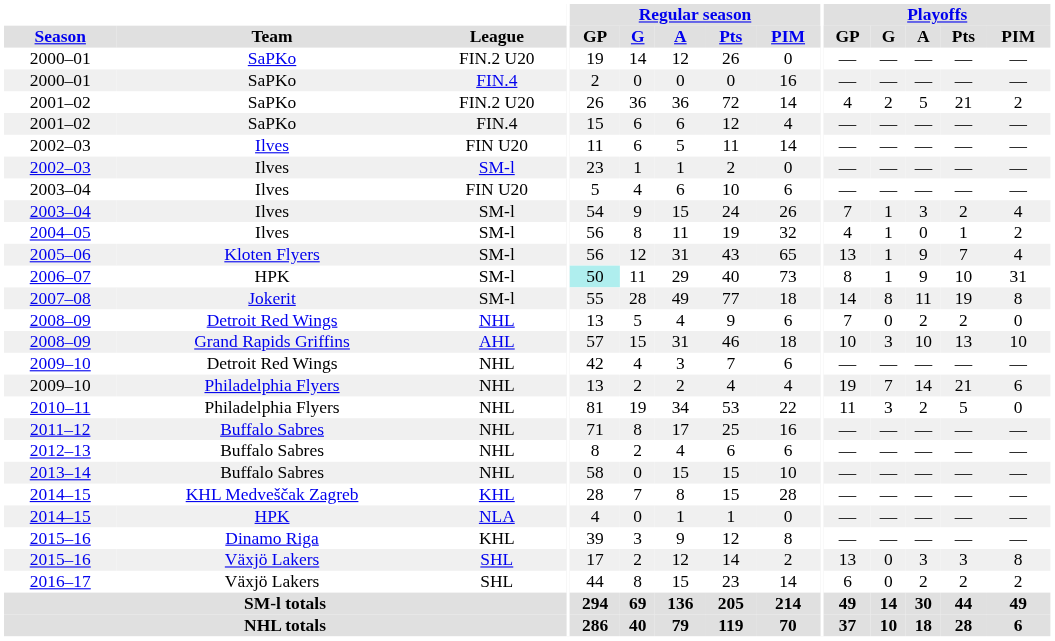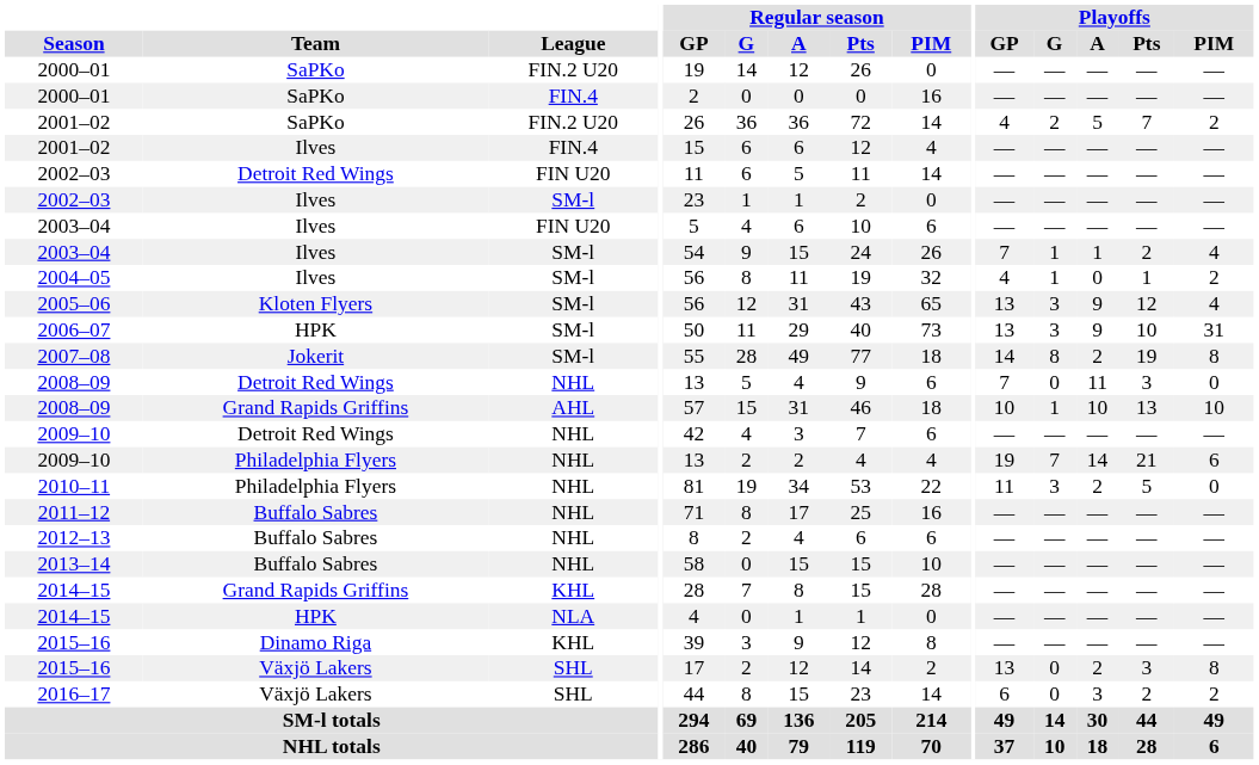 <table border="0" cellpadding="1" cellspacing="0" style="text-align:center; width:60em">
 <tr bgcolor="#e0e0e0">
 <th colspan="3"  bgcolor="#ffffff"></th>
 <th rowspan="99" bgcolor="#ffffff"></th>
 <th colspan="5"><a href='#'>Regular season</a></th>
 <th rowspan="99" bgcolor="#ffffff"></th>
 <th colspan="5"><a href='#'>Playoffs</a></th>
 </tr>
 <tr bgcolor="#e0e0e0">
 <th><a href='#'>Season</a></th>
 <th>Team</th>
 <th>League</th>
 <th>GP</th>
 <th><a href='#'>G</a></th>
 <th><a href='#'>A</a></th>
 <th><a href='#'>Pts</a></th>
 <th><a href='#'>PIM</a></th>
 <th>GP</th>
 <th>G</th>
 <th>A</th>
 <th>Pts</th>
 <th>PIM</th>
 </tr>
 <tr>
 <td>2000–01</td>
 <td><a href='#'>SaPKo</a></td>
 <td>FIN.2 U20</td>
 <td>19</td>
 <td>14</td>
 <td>12</td>
 <td>26</td>
 <td>0</td>
 <td>—</td>
 <td>—</td>
 <td>—</td>
 <td>—</td>
 <td>—</td>
 </tr>
 <tr bgcolor="#f0f0f0">
 <td>2000–01</td>
 <td>SaPKo</td>
 <td><a href='#'>FIN.4</a></td>
 <td>2</td>
 <td>0</td>
 <td>0</td>
 <td>0</td>
 <td>16</td>
 <td>—</td>
 <td>—</td>
 <td>—</td>
 <td>—</td>
 <td>—</td>
 </tr>
 <tr>
 <td>2001–02</td>
 <td>SaPKo</td>
 <td>FIN.2 U20</td>
 <td>26</td>
 <td>36</td>
 <td>36</td>
 <td>72</td>
 <td>14</td>
 <td>4</td>
 <td>2</td>
 <td>5</td>
-<td>21</td>
+<td>7</td>
 <td>2</td>
 </tr>
 <tr bgcolor="#f0f0f0">
 <td>2001–02</td>
-<td>SaPKo</td>
+<td>Ilves</td>
 <td>FIN.4</td>
 <td>15</td>
 <td>6</td>
 <td>6</td>
 <td>12</td>
 <td>4</td>
 <td>—</td>
 <td>—</td>
 <td>—</td>
 <td>—</td>
 <td>—</td>
 </tr>
 <tr>
 <td>2002–03</td>
-<td><a href='#'>Ilves</a></td>
+<td><a href='#'>Detroit Red Wings</a></td>
 <td>FIN U20</td>
 <td>11</td>
 <td>6</td>
 <td>5</td>
 <td>11</td>
 <td>14</td>
 <td>—</td>
 <td>—</td>
 <td>—</td>
 <td>—</td>
 <td>—</td>
 </tr>
 <tr bgcolor="#f0f0f0">
 <td><a href='#'>2002–03</a></td>
 <td>Ilves</td>
 <td><a href='#'>SM-l</a></td>
 <td>23</td>
 <td>1</td>
 <td>1</td>
 <td>2</td>
 <td>0</td>
 <td>—</td>
 <td>—</td>
 <td>—</td>
 <td>—</td>
 <td>—</td>
 </tr>
 <tr>
 <td>2003–04</td>
 <td>Ilves</td>
 <td>FIN U20</td>
 <td>5</td>
 <td>4</td>
 <td>6</td>
 <td>10</td>
 <td>6</td>
 <td>—</td>
 <td>—</td>
 <td>—</td>
 <td>—</td>
 <td>—</td>
 </tr>
 <tr bgcolor="#f0f0f0">
 <td><a href='#'>2003–04</a></td>
 <td>Ilves</td>
 <td>SM-l</td>
 <td>54</td>
 <td>9</td>
 <td>15</td>
 <td>24</td>
 <td>26</td>
 <td>7</td>
 <td>1</td>
-<td>3</td>
+<td>1</td>
 <td>2</td>
 <td>4</td>
 </tr>
 <tr>
 <td><a href='#'>2004–05</a></td>
 <td>Ilves</td>
 <td>SM-l</td>
 <td>56</td>
 <td>8</td>
 <td>11</td>
 <td>19</td>
 <td>32</td>
 <td>4</td>
 <td>1</td>
 <td>0</td>
 <td>1</td>
 <td>2</td>
 </tr>
 <tr bgcolor="#f0f0f0">
 <td><a href='#'>2005–06</a></td>
 <td><a href='#'>Kloten Flyers</a></td>
 <td>SM-l</td>
 <td>56</td>
 <td>12</td>
 <td>31</td>
 <td>43</td>
 <td>65</td>
 <td>13</td>
-<td>1</td>
+<td>3</td>
 <td>9</td>
-<td>7</td>
+<td>12</td>
 <td>4</td>
 </tr>
 <tr>
 <td><a href='#'>2006–07</a></td>
 <td>HPK</td>
 <td>SM-l</td>
-<td style="background: paleturquoise;">50</td>
+<td>50</td>
 <td>11</td>
 <td>29</td>
 <td>40</td>
 <td>73</td>
-<td>8</td>
-<td>1</td>
+<td>13</td>
+<td>3</td>
 <td>9</td>
 <td>10</td>
 <td>31</td>
 </tr>
 <tr bgcolor="#f0f0f0">
 <td><a href='#'>2007–08</a></td>
 <td><a href='#'>Jokerit</a></td>
 <td>SM-l</td>
 <td>55</td>
 <td>28</td>
 <td>49</td>
 <td>77</td>
 <td>18</td>
 <td>14</td>
 <td>8</td>
-<td>11</td>
+<td>2</td>
 <td>19</td>
 <td>8</td>
 </tr>
 <tr>
 <td><a href='#'>2008–09</a></td>
 <td><a href='#'>Detroit Red Wings</a></td>
 <td><a href='#'>NHL</a></td>
 <td>13</td>
 <td>5</td>
 <td>4</td>
 <td>9</td>
 <td>6</td>
 <td>7</td>
 <td>0</td>
-<td>2</td>
-<td>2</td>
+<td>11</td>
+<td>3</td>
 <td>0</td>
 </tr>
 <tr bgcolor="#f0f0f0">
 <td><a href='#'>2008–09</a></td>
 <td><a href='#'>Grand Rapids Griffins</a></td>
 <td><a href='#'>AHL</a></td>
 <td>57</td>
 <td>15</td>
 <td>31</td>
 <td>46</td>
 <td>18</td>
 <td>10</td>
-<td>3</td>
+<td>1</td>
 <td>10</td>
 <td>13</td>
 <td>10</td>
 </tr>
 <tr>
 <td><a href='#'>2009–10</a></td>
 <td>Detroit Red Wings</td>
 <td>NHL</td>
 <td>42</td>
 <td>4</td>
 <td>3</td>
 <td>7</td>
 <td>6</td>
 <td>—</td>
 <td>—</td>
 <td>—</td>
 <td>—</td>
 <td>—</td>
 </tr>
 <tr bgcolor="#f0f0f0">
 <td>2009–10</td>
 <td><a href='#'>Philadelphia Flyers</a></td>
 <td>NHL</td>
 <td>13</td>
 <td>2</td>
 <td>2</td>
 <td>4</td>
 <td>4</td>
 <td>19</td>
 <td>7</td>
 <td>14</td>
 <td>21</td>
 <td>6</td>
 </tr>
 <tr>
 <td><a href='#'>2010–11</a></td>
 <td>Philadelphia Flyers</td>
 <td>NHL</td>
 <td>81</td>
 <td>19</td>
 <td>34</td>
 <td>53</td>
 <td>22</td>
 <td>11</td>
 <td>3</td>
 <td>2</td>
 <td>5</td>
 <td>0</td>
 </tr>
 <tr bgcolor="#f0f0f0">
 <td><a href='#'>2011–12</a></td>
 <td><a href='#'>Buffalo Sabres</a></td>
 <td>NHL</td>
 <td>71</td>
 <td>8</td>
 <td>17</td>
 <td>25</td>
 <td>16</td>
 <td>—</td>
 <td>—</td>
 <td>—</td>
 <td>—</td>
 <td>—</td>
 </tr>
 <tr>
 <td><a href='#'>2012–13</a></td>
 <td>Buffalo Sabres</td>
 <td>NHL</td>
 <td>8</td>
 <td>2</td>
 <td>4</td>
 <td>6</td>
 <td>6</td>
 <td>—</td>
 <td>—</td>
 <td>—</td>
 <td>—</td>
 <td>—</td>
 </tr>
 <tr bgcolor="#f0f0f0">
 <td><a href='#'>2013–14</a></td>
 <td>Buffalo Sabres</td>
 <td>NHL</td>
 <td>58</td>
 <td>0</td>
 <td>15</td>
 <td>15</td>
 <td>10</td>
 <td>—</td>
 <td>—</td>
 <td>—</td>
 <td>—</td>
 <td>—</td>
 </tr>
 <tr>
 <td><a href='#'>2014–15</a></td>
-<td><a href='#'>KHL Medveščak Zagreb</a></td>
+<td><a href='#'>Grand Rapids Griffins</a></td>
 <td><a href='#'>KHL</a></td>
 <td>28</td>
 <td>7</td>
 <td>8</td>
 <td>15</td>
 <td>28</td>
 <td>—</td>
 <td>—</td>
 <td>—</td>
 <td>—</td>
 <td>—</td>
 </tr>
 <tr bgcolor="#f0f0f0">
 <td><a href='#'>2014–15</a></td>
 <td><a href='#'>HPK</a></td>
 <td><a href='#'>NLA</a></td>
 <td>4</td>
 <td>0</td>
 <td>1</td>
 <td>1</td>
 <td>0</td>
 <td>—</td>
 <td>—</td>
 <td>—</td>
 <td>—</td>
 <td>—</td>
 </tr>
 <tr>
 <td><a href='#'>2015–16</a></td>
 <td><a href='#'>Dinamo Riga</a></td>
 <td>KHL</td>
 <td>39</td>
 <td>3</td>
 <td>9</td>
 <td>12</td>
 <td>8</td>
 <td>—</td>
 <td>—</td>
 <td>—</td>
 <td>—</td>
 <td>—</td>
 </tr>
 <tr bgcolor="#f0f0f0">
 <td><a href='#'>2015–16</a></td>
 <td><a href='#'>Växjö Lakers</a></td>
 <td><a href='#'>SHL</a></td>
 <td>17</td>
 <td>2</td>
 <td>12</td>
 <td>14</td>
 <td>2</td>
 <td>13</td>
 <td>0</td>
-<td>3</td>
+<td>2</td>
 <td>3</td>
 <td>8</td>
 </tr>
 <tr>
 <td><a href='#'>2016–17</a></td>
 <td>Växjö Lakers</td>
 <td>SHL</td>
 <td>44</td>
 <td>8</td>
 <td>15</td>
 <td>23</td>
 <td>14</td>
 <td>6</td>
 <td>0</td>
-<td>2</td>
+<td>3</td>
 <td>2</td>
 <td>2</td>
 </tr>
 <tr bgcolor="#e0e0e0">
 <th colspan="3">SM-l totals</th>
 <th>294</th>
 <th>69</th>
 <th>136</th>
 <th>205</th>
 <th>214</th>
 <th>49</th>
 <th>14</th>
 <th>30</th>
 <th>44</th>
 <th>49</th>
 </tr>
 <tr bgcolor="#e0e0e0">
 <th colspan="3">NHL totals</th>
 <th>286</th>
 <th>40</th>
 <th>79</th>
 <th>119</th>
 <th>70</th>
 <th>37</th>
 <th>10</th>
 <th>18</th>
 <th>28</th>
 <th>6</th>
 </tr>
 </table>
